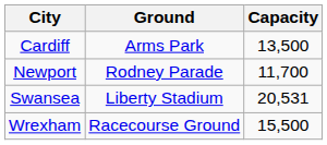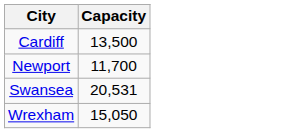 <table class="wikitable sortable" style="text-align: center;">
 <tr>
 <th>City</th>
-<th>Ground</th>
 <th>Capacity</th>
 </tr>
 <tr>
 <td><a href='#'>Cardiff</a></td>
-<td><a href='#'>Arms Park</a></td>
 <td>13,500</td>
 </tr>
 <tr>
 <td><a href='#'>Newport</a></td>
-<td><a href='#'>Rodney Parade</a></td>
 <td>11,700</td>
 </tr>
 <tr>
 <td><a href='#'>Swansea</a></td>
-<td><a href='#'>Liberty Stadium</a></td>
 <td>20,531</td>
 </tr>
 <tr>
 <td><a href='#'>Wrexham</a></td>
-<td><a href='#'>Racecourse Ground</a></td>
-<td>15,500</td>
+<td>15,050</td>
 </tr>
 </table>
